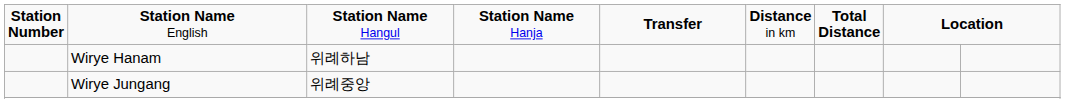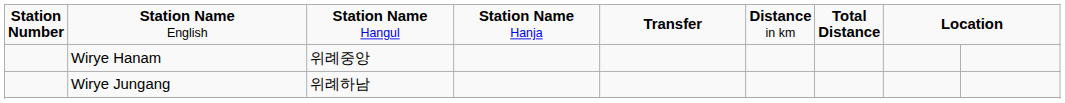 <table class="wikitable">
 <tr style="text-align:center;">
 <td><strong>Station<br>Number</strong></td>
 <td width = "250pt"><strong>Station Name</strong><br><small>English</small></td>
 <td width = "150pt"><strong>Station Name</strong><br><small><a href='#'>Hangul</a></small></td>
 <td width = "150pt"><strong>Station Name</strong><br><small><a href='#'>Hanja</a></small></td>
 <td width = "150pt"><strong>Transfer</strong></td>
 <td><strong>Distance</strong><br><small>in km</small></td>
 <td><strong>Total<br>Distance</strong></td>
 <td colspan = "3"><strong>Location</strong></td>
 </tr>
 <tr>
 <td></td>
 <td>Wirye Hanam</td>
-<td>위례하남</td>
+<td>위례중앙</td>
 <td></td>
 <td></td>
 <td></td>
 <td></td>
 <td rowspan = "1" width = "75pt"></td>
 <td rowspan = "1" width = "100pt"></td>
 </tr>
 <tr>
 <td></td>
 <td>Wirye Jungang</td>
-<td>위례중앙</td>
+<td>위례하남</td>
 <td></td>
 <td></td>
 <td></td>
 <td></td>
 <td rowspan = "1" width = "75pt"></td>
 <td rowspan = "1" width = "100pt"></td>
 </tr>
 <tr>
 </tr>
 <tr>
 </tr>
 </table>
